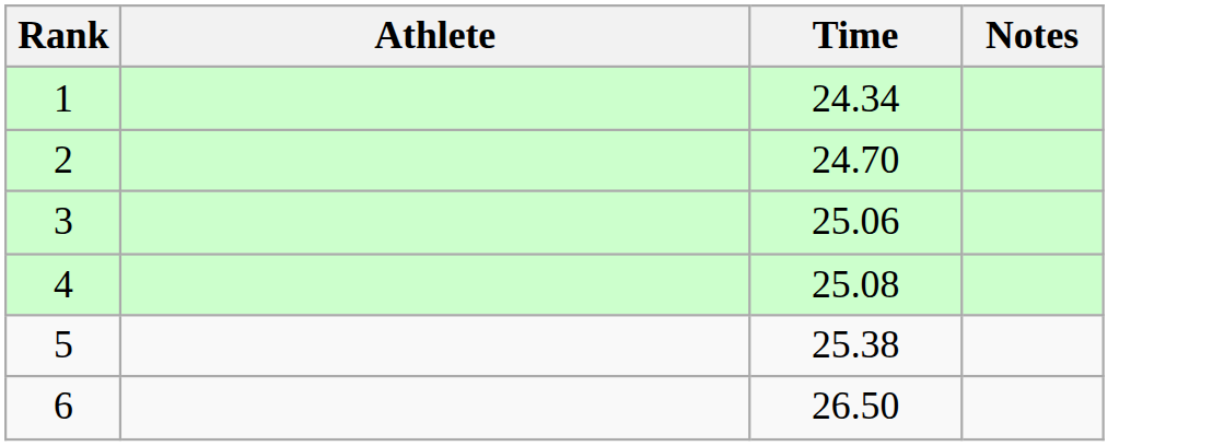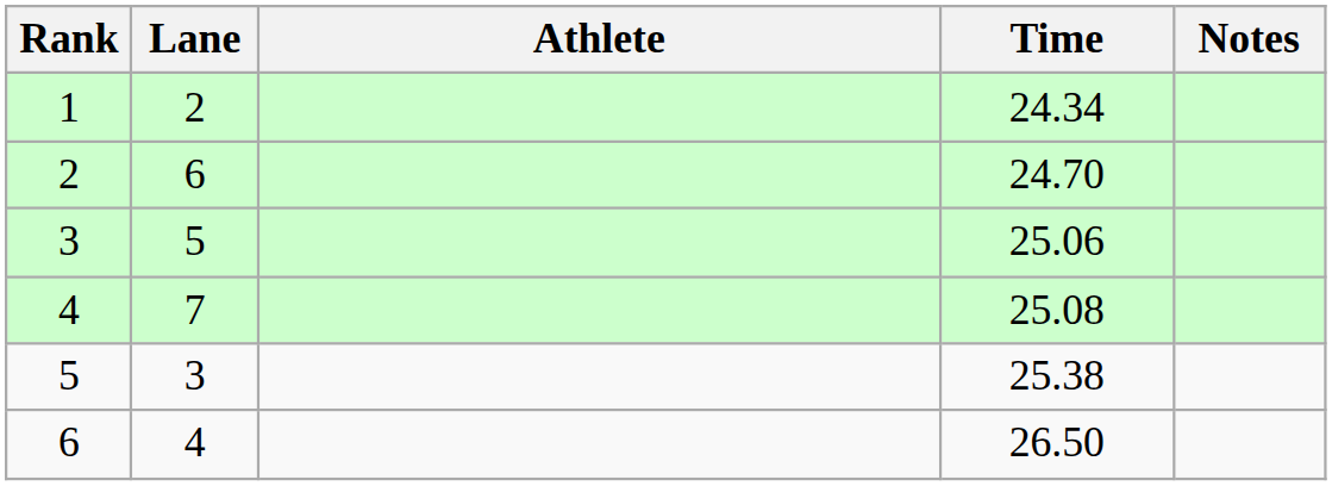 <table class="wikitable sortable" style="text-align:center">
 <tr>
 <th width=40>Rank</th>
+<th width=40>Lane</th>
 <th width=250>Athlete</th>
 <th width=80>Time</th>
 <th width=50>Notes</th>
 </tr>
 <tr bgcolor=ccffcc>
 <td>1</td>
+<td>2</td>
 <td align=left></td>
 <td>24.34</td>
 <td></td>
 </tr>
 <tr bgcolor=ccffcc>
 <td>2</td>
+<td>6</td>
 <td align=left></td>
 <td>24.70</td>
 <td></td>
 </tr>
 <tr bgcolor=ccffcc>
 <td>3</td>
+<td>5</td>
 <td align=left></td>
 <td>25.06</td>
 <td></td>
 </tr>
 <tr bgcolor=ccffcc>
 <td>4</td>
+<td>7</td>
 <td align=left></td>
 <td>25.08</td>
 <td></td>
 </tr>
 <tr>
 <td>5</td>
+<td>3</td>
 <td align=left></td>
 <td>25.38</td>
 <td></td>
 </tr>
 <tr>
 <td>6</td>
+<td>4</td>
 <td align=left></td>
 <td>26.50</td>
 <td></td>
 </tr>
 </table>
